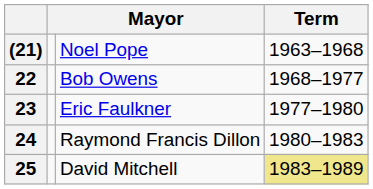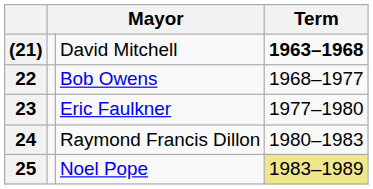 <table class="wikitable">
 <tr>
 <th></th>
 <th colspan="2">Mayor</th>
 <th>Term</th>
 </tr>
 <tr>
 <th scope="row" align="center">(21)</th>
 <td></td>
-<td><a href='#'>Noel Pope</a></td>
-<td>1963–1968</td>
+<td>David Mitchell</td>
+<td><strong>1963–1968</strong></td>
 </tr>
 <tr>
 <th scope="row" align="center">22</th>
 <td></td>
 <td><a href='#'>Bob Owens</a></td>
 <td>1968–1977</td>
 </tr>
 <tr>
 <th scope="row" align="center">23</th>
 <td></td>
 <td><a href='#'>Eric Faulkner</a></td>
 <td>1977–1980</td>
 </tr>
 <tr>
 <th scope="row" align="center">24</th>
 <td></td>
 <td>Raymond Francis Dillon</td>
 <td>1980–1983</td>
 </tr>
 <tr>
 <th scope="row" align="center">25</th>
 <td></td>
-<td>David Mitchell</td>
+<td><a href='#'>Noel Pope</a></td>
 <td style="background: khaki;">1983–1989</td>
 </tr>
 </table>
